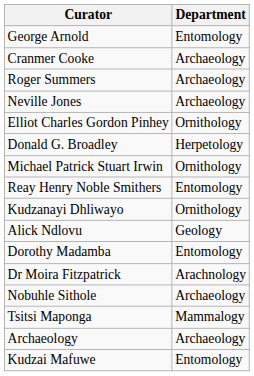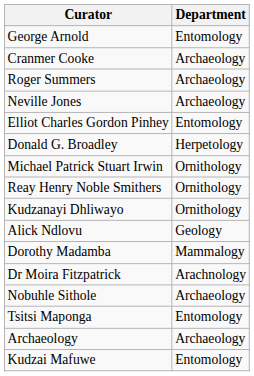 <table class="wikitable">
 <tr>
 <th>Curator</th>
 <th>Department</th>
 </tr>
 <tr>
 <td>George Arnold</td>
 <td>Entomology</td>
 </tr>
 <tr>
 <td>Cranmer Cooke</td>
 <td>Archaeology</td>
 </tr>
 <tr>
 <td>Roger Summers</td>
 <td>Archaeology</td>
 </tr>
 <tr>
 <td>Neville Jones</td>
 <td>Archaeology</td>
 </tr>
 <tr>
 <td>Elliot Charles Gordon Pinhey</td>
-<td>Ornithology</td>
+<td>Entomology</td>
 </tr>
 <tr>
 <td>Donald G. Broadley</td>
 <td>Herpetology</td>
 </tr>
 <tr>
 <td>Michael Patrick Stuart Irwin</td>
 <td>Ornithology</td>
 </tr>
 <tr>
 <td>Reay Henry Noble Smithers</td>
-<td>Entomology</td>
+<td>Ornithology</td>
 </tr>
 <tr>
 <td>Kudzanayi Dhliwayo</td>
 <td>Ornithology</td>
 </tr>
 <tr>
 <td>Alick Ndlovu</td>
 <td>Geology</td>
 </tr>
 <tr>
 <td>Dorothy Madamba</td>
-<td>Entomology</td>
+<td>Mammalogy</td>
 </tr>
 <tr>
 <td>Dr Moira Fitzpatrick</td>
 <td>Arachnology</td>
 </tr>
 <tr>
 <td>Nobuhle Sithole</td>
 <td>Archaeology</td>
 </tr>
 <tr>
 <td>Tsitsi Maponga</td>
-<td>Mammalogy</td>
+<td>Entomology</td>
 </tr>
 <tr>
 <td>Archaeology</td>
 <td>Archaeology</td>
 </tr>
 <tr>
 <td>Kudzai Mafuwe</td>
 <td>Entomology</td>
 </tr>
 </table>
